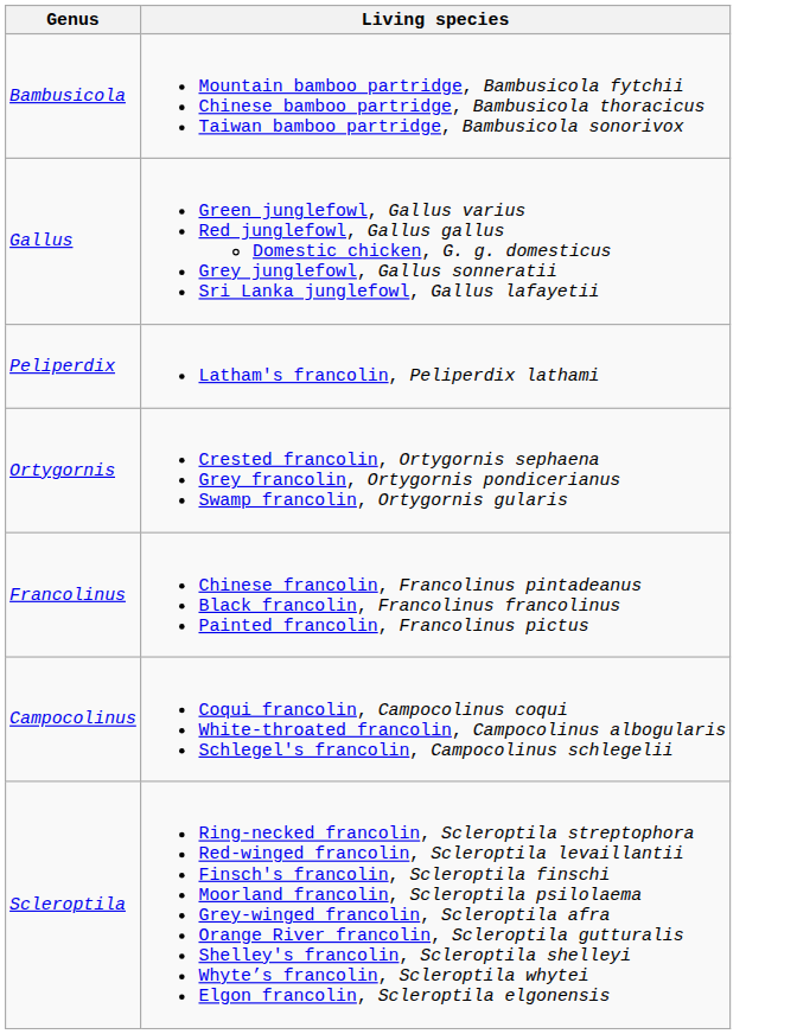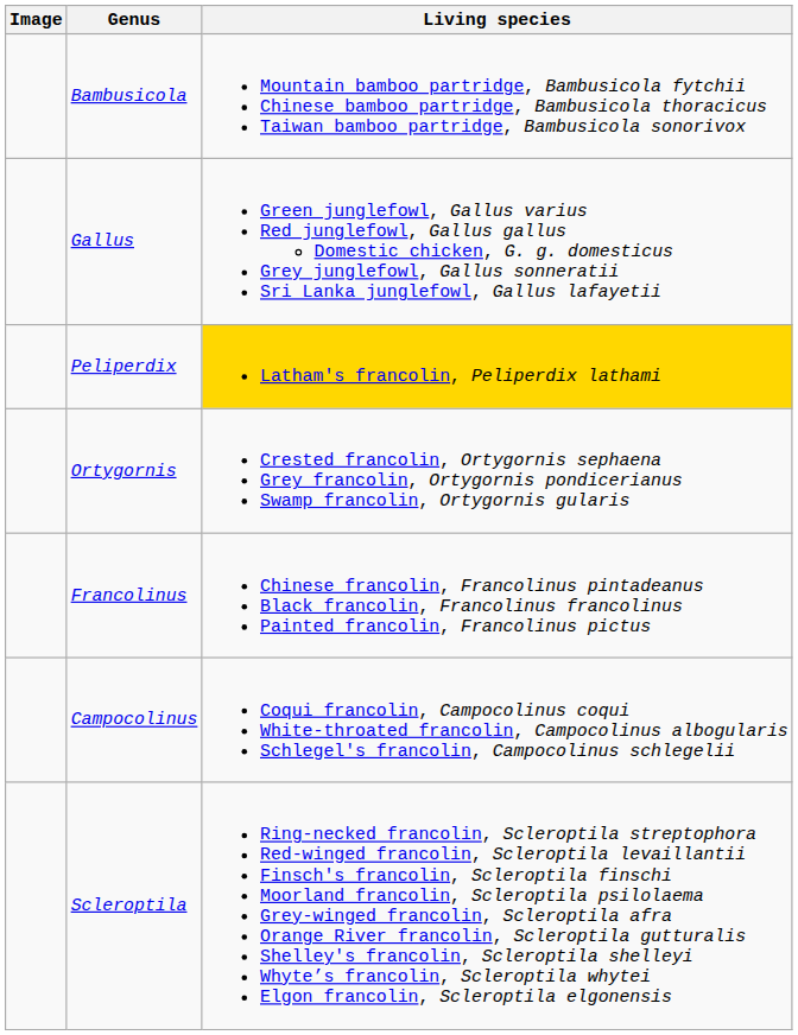 <table class="wikitable">
 <tr>
+<th>Image</th>
 <th>Genus</th>
 <th>Living species</th>
 </tr>
 <tr>
+<td></td>
 <td><em><a href='#'>Bambusicola</a></em> </td>
 <td><br><ul><li><a href='#'>Mountain bamboo partridge</a>, <em>Bambusicola fytchii</em></li><li><a href='#'>Chinese bamboo partridge</a>, <em>Bambusicola thoracicus</em></li><li><a href='#'>Taiwan bamboo partridge</a>, <em>Bambusicola sonorivox</em></li></ul></td>
 </tr>
 <tr>
+<td></td>
 <td><em><a href='#'>Gallus</a></em> </td>
 <td><br><ul><li><a href='#'>Green junglefowl</a>, <em>Gallus varius</em></li><li><a href='#'>Red junglefowl</a>, <em>Gallus gallus</em><ul><li><a href='#'>Domestic chicken</a>, <em>G. g. domesticus</em></li></ul></li><li><a href='#'>Grey junglefowl</a>, <em>Gallus sonneratii</em></li><li><a href='#'>Sri Lanka junglefowl</a>, <em>Gallus lafayetii</em></li></ul></td>
 </tr>
 <tr>
+<td></td>
 <td><em><a href='#'>Peliperdix</a></em> </td>
-<td><br><ul><li><a href='#'>Latham's francolin</a>, <em>Peliperdix lathami</em></li></ul></td>
+<td style="background: gold;"><br><ul><li><a href='#'>Latham's francolin</a>, <em>Peliperdix lathami</em></li></ul></td>
 </tr>
 <tr>
+<td></td>
 <td><em><a href='#'>Ortygornis</a></em> </td>
 <td><br><ul><li><a href='#'>Crested francolin</a>, <em>Ortygornis sephaena</em></li><li><a href='#'>Grey francolin</a>, <em>Ortygornis pondicerianus</em></li><li><a href='#'>Swamp francolin</a>, <em>Ortygornis gularis</em></li></ul></td>
 </tr>
 <tr>
+<td></td>
 <td><em><a href='#'>Francolinus</a></em> </td>
 <td><br><ul><li><a href='#'>Chinese francolin</a>, <em>Francolinus pintadeanus</em></li><li><a href='#'>Black francolin</a>, <em>Francolinus francolinus</em></li><li><a href='#'>Painted francolin</a>, <em>Francolinus pictus</em></li></ul></td>
 </tr>
 <tr>
+<td></td>
 <td><em><a href='#'>Campocolinus</a></em> </td>
 <td><br><ul><li><a href='#'>Coqui francolin</a>, <em>Campocolinus coqui</em></li><li><a href='#'>White-throated francolin</a>, <em>Campocolinus albogularis</em></li><li><a href='#'>Schlegel's francolin</a>, <em>Campocolinus schlegelii</em></li></ul></td>
 </tr>
 <tr>
+<td></td>
 <td><em><a href='#'>Scleroptila</a></em> </td>
 <td><br><ul><li><a href='#'>Ring-necked francolin</a>, <em>Scleroptila streptophora</em></li><li><a href='#'>Red-winged francolin</a>, <em>Scleroptila levaillantii</em></li><li><a href='#'>Finsch's francolin</a>, <em>Scleroptila finschi</em></li><li><a href='#'>Moorland francolin</a>, <em>Scleroptila psilolaema</em></li><li><a href='#'>Grey-winged francolin</a>, <em>Scleroptila afra</em></li><li><a href='#'>Orange River francolin</a>, <em>Scleroptila gutturalis</em></li><li><a href='#'>Shelley's francolin</a>, <em>Scleroptila shelleyi</em></li><li><a href='#'>Whyte’s francolin</a>, <em>Scleroptila whytei</em></li><li><a href='#'>Elgon francolin</a>, <em>Scleroptila elgonensis</em></li></ul></td>
 </tr>
 </table>
